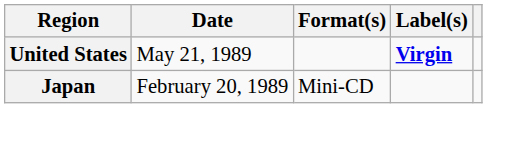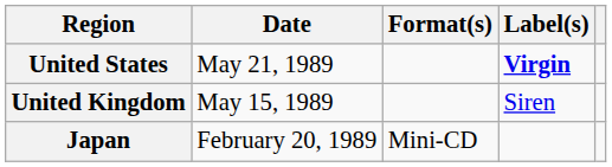 <table class="wikitable plainrowheaders">
 <tr>
 <th scope="col">Region</th>
 <th scope="col">Date</th>
 <th scope="col">Format(s)</th>
 <th scope="col">Label(s)</th>
 <th scope="col"></th>
 </tr>
 <tr>
 <th scope="row">United States</th>
 <td>May 21, 1989</td>
 <td></td>
 <td><strong><a href='#'>Virgin</a></strong></td>
 <td align="center"></td>
 </tr>
 <tr>
+<th scope="row">United Kingdom</th>
+<td>May 15, 1989</td>
+<td></td>
+<td><a href='#'>Siren</a></td>
+<td align="center"></td>
+</tr>
+<tr>
 <th scope="row">Japan</th>
 <td>February 20, 1989</td>
 <td>Mini-CD</td>
 <td></td>
 <td align="center"></td>
 </tr>
 </table>
